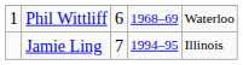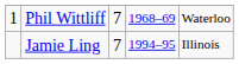 <table class="wikitable">
 <tr>
 </tr>
 <tr>
 <td>1</td>
 <td><a href='#'>Phil Wittliff</a></td>
-<td>6</td>
+<td>7</td>
 <td style="font-size:80%;"><a href='#'>1968–69</a></td>
 <td style="font-size:80%;">Waterloo</td>
 </tr>
 <tr>
 <td></td>
 <td><a href='#'>Jamie Ling</a></td>
 <td>7</td>
 <td style="font-size:80%;"><a href='#'>1994–95</a></td>
 <td style="font-size:80%;">Illinois</td>
 </tr>
 </table>
